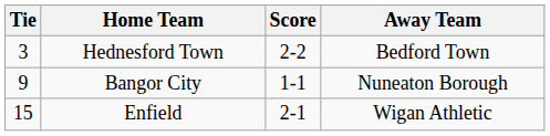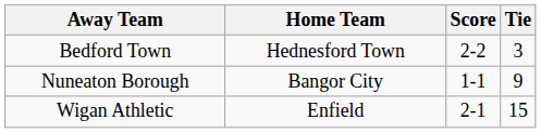 <table class="wikitable" style="text-align:center;">
 <tr>
-<th width=20>Tie</th>
+<th width=175>Away Team</th>
 <th width=175>Home Team</th>
 <th width=20>Score</th>
-<th width=175>Away Team</th>
+<th width=20>Tie</th>
 </tr>
 <tr>
-<td>3</td>
+<td>Bedford Town</td>
 <td>Hednesford Town</td>
 <td>2-2</td>
-<td>Bedford Town</td>
+<td>3</td>
 </tr>
 <tr>
-<td>9</td>
+<td>Nuneaton Borough</td>
 <td>Bangor City</td>
 <td>1-1</td>
-<td>Nuneaton Borough</td>
+<td>9</td>
 </tr>
 <tr>
-<td>15</td>
+<td>Wigan Athletic</td>
 <td>Enfield</td>
 <td>2-1</td>
-<td>Wigan Athletic</td>
+<td>15</td>
 </tr>
 </table>
